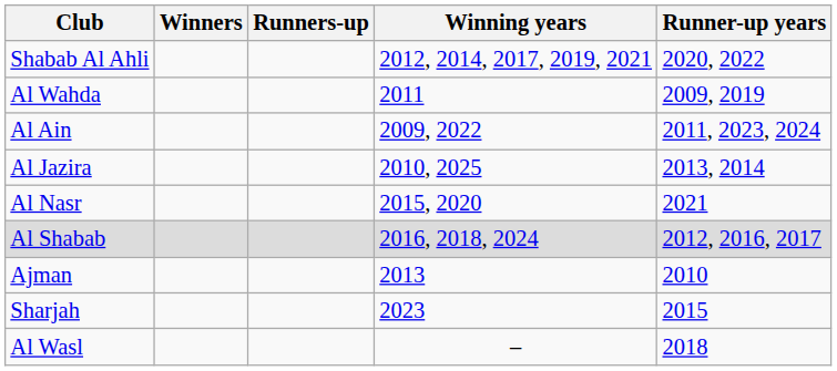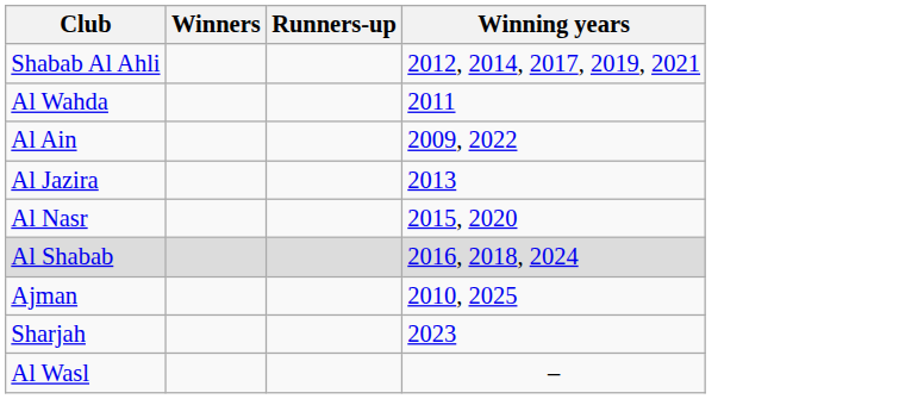 <table class="wikitable sortable">
 <tr style="background:#efefef;">
 <th>Club</th>
 <th>Winners</th>
 <th>Runners-up</th>
 <th>Winning years</th>
-<th>Runner-up years</th>
 </tr>
 <tr>
 <td><a href='#'>Shabab Al Ahli</a></td>
 <td></td>
 <td></td>
 <td><a href='#'>2012</a>, <a href='#'>2014</a>, <a href='#'>2017</a>, <a href='#'>2019</a>, <a href='#'>2021</a></td>
-<td><a href='#'>2020</a>, <a href='#'>2022</a></td>
 </tr>
 <tr>
 <td><a href='#'>Al Wahda</a></td>
 <td></td>
 <td></td>
 <td><a href='#'>2011</a></td>
-<td><a href='#'>2009</a>, <a href='#'>2019</a></td>
 </tr>
 <tr>
 <td><a href='#'>Al Ain</a></td>
 <td></td>
 <td></td>
 <td><a href='#'>2009</a>, <a href='#'>2022</a></td>
-<td><a href='#'>2011</a>, <a href='#'>2023</a>, <a href='#'>2024</a></td>
 </tr>
 <tr>
 <td><a href='#'>Al Jazira</a></td>
 <td></td>
 <td></td>
-<td><a href='#'>2010</a>, <a href='#'>2025</a></td>
-<td><a href='#'>2013</a>, <a href='#'>2014</a></td>
+<td><a href='#'>2013</a></td>
 </tr>
 <tr>
 <td><a href='#'>Al Nasr</a></td>
 <td></td>
 <td></td>
 <td><a href='#'>2015</a>, <a href='#'>2020</a></td>
-<td><a href='#'>2021</a></td>
 </tr>
 <tr bgcolor=#DCDCDC>
 <td><a href='#'>Al Shabab</a></td>
 <td></td>
 <td></td>
 <td><a href='#'>2016</a>, <a href='#'>2018</a>, <a href='#'>2024</a></td>
-<td><a href='#'>2012</a>, <a href='#'>2016</a>, <a href='#'>2017</a></td>
 </tr>
 <tr>
 <td><a href='#'>Ajman</a></td>
 <td></td>
 <td></td>
-<td><a href='#'>2013</a></td>
-<td><a href='#'>2010</a></td>
+<td><a href='#'>2010</a>, <a href='#'>2025</a></td>
 </tr>
 <tr>
 <td><a href='#'>Sharjah</a></td>
 <td></td>
 <td></td>
 <td><a href='#'>2023</a></td>
-<td><a href='#'>2015</a></td>
 </tr>
 <tr>
 <td><a href='#'>Al Wasl</a></td>
 <td></td>
 <td></td>
 <td align=center>–</td>
-<td><a href='#'>2018</a></td>
 </tr>
 </table>
